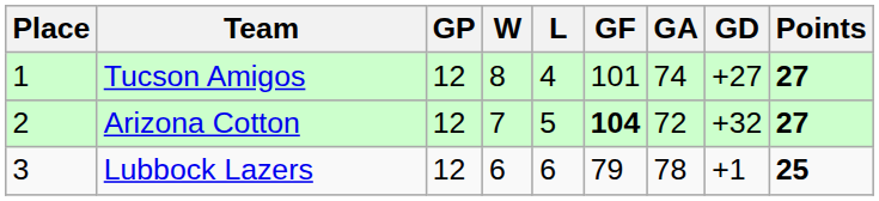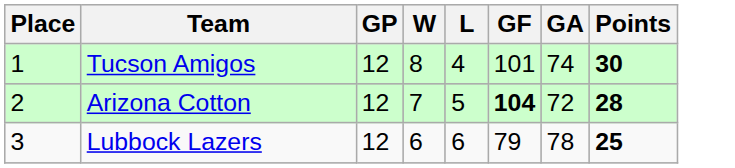 <table class="wikitable">
 <tr>
 <th>Place</th>
 <th style="width:170px;">Team</th>
 <th width="20">GP</th>
 <th width="20">W</th>
 <th width="20">L</th>
 <th width="20">GF</th>
 <th width="20">GA</th>
-<th width="25">GD</th>
 <th>Points</th>
 </tr>
 <tr style="background:#cfc;">
 <td>1</td>
 <td><a href='#'>Tucson Amigos</a></td>
 <td>12</td>
 <td>8</td>
 <td>4</td>
 <td>101</td>
 <td>74</td>
-<td>+27</td>
-<td><strong>27</strong></td>
+<td><strong>30</strong></td>
 </tr>
 <tr style="background:#cfc;">
 <td>2</td>
 <td><a href='#'>Arizona Cotton</a></td>
 <td>12</td>
 <td>7</td>
 <td>5</td>
 <td><strong>104</strong></td>
 <td>72</td>
-<td>+32</td>
-<td><strong>27</strong></td>
+<td><strong>28</strong></td>
 </tr>
 <tr>
 <td>3</td>
 <td><a href='#'>Lubbock Lazers</a></td>
 <td>12</td>
 <td>6</td>
 <td>6</td>
 <td>79</td>
 <td>78</td>
-<td>+1</td>
 <td><strong>25</strong></td>
 </tr>
 </table>
